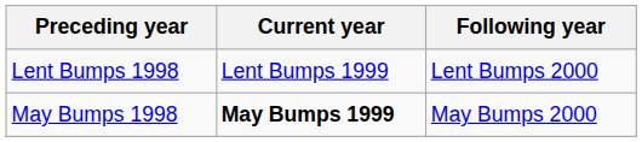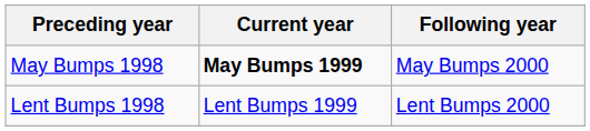 <table class="wikitable" style="margin: 1em auto; height:100px" align="center">
 <tr>
 <th width=150>Preceding year</th>
 <th width=150>Current year</th>
 <th width=150>Following year</th>
 </tr>
 <tr>
+<td><a href='#'>May Bumps 1998</a></td>
+<td><strong>May Bumps 1999</strong></td>
+<td><a href='#'>May Bumps 2000</a></td>
+</tr>
+<tr>
 <td><a href='#'>Lent Bumps 1998</a></td>
 <td><a href='#'>Lent Bumps 1999</a></td>
 <td><a href='#'>Lent Bumps 2000</a></td>
 </tr>
 <tr>
-<td><a href='#'>May Bumps 1998</a></td>
-<td><strong>May Bumps 1999</strong></td>
-<td><a href='#'>May Bumps 2000</a></td>
-</tr>
-<tr>
 </tr>
 </table>
